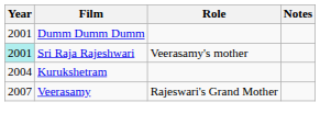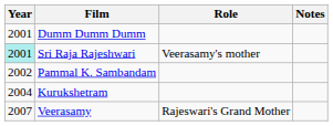 <table class="wikitable sortable">
 <tr>
 <th>Year</th>
 <th>Film</th>
 <th>Role</th>
 <th>Notes</th>
 </tr>
 <tr>
 <td>2001</td>
 <td><a href='#'>Dumm Dumm Dumm</a></td>
 <td></td>
 <td></td>
 </tr>
 <tr>
 <td style="background: paleturquoise;">2001</td>
 <td><a href='#'>Sri Raja Rajeshwari</a></td>
 <td>Veerasamy's mother</td>
 <td></td>
 </tr>
 <tr>
+<td>2002</td>
+<td><a href='#'>Pammal K. Sambandam</a></td>
+<td></td>
+<td></td>
+</tr>
+<tr>
 <td>2004</td>
 <td><a href='#'>Kurukshetram</a></td>
 <td></td>
 <td></td>
 </tr>
 <tr>
 <td>2007</td>
 <td><a href='#'>Veerasamy</a></td>
 <td>Rajeswari's Grand Mother</td>
 <td></td>
 </tr>
 </table>
